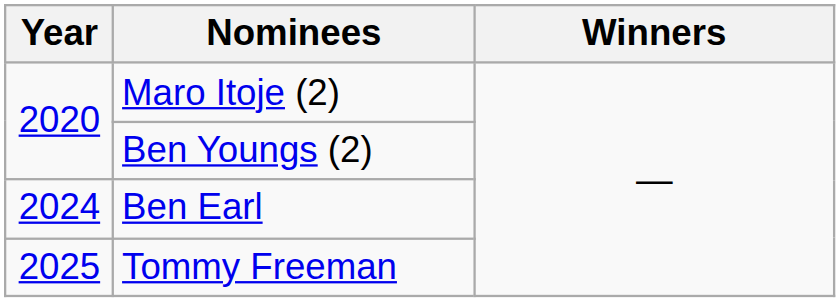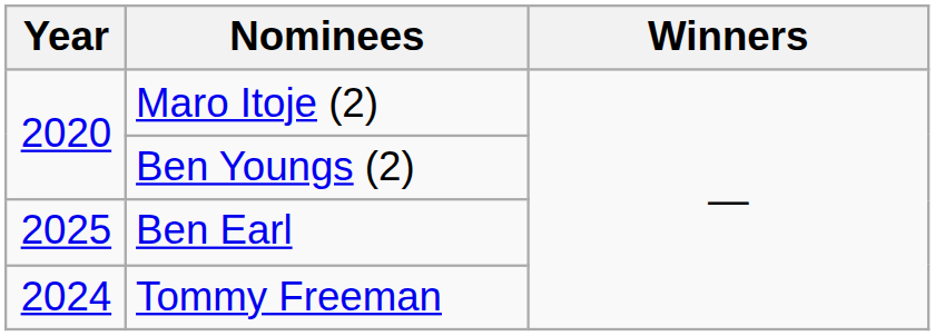 <table class="wikitable">
 <tr>
 <th width=40>Year</th>
 <th width=150>Nominees</th>
 <th width=150>Winners</th>
 </tr>
 <tr>
 <td rowspan=2 align=center><a href='#'>2020</a></td>
 <td><a href='#'>Maro Itoje</a> (2)</td>
 <td rowspan=4 align=center>—</td>
 </tr>
 <tr>
 <td><a href='#'>Ben Youngs</a> (2)</td>
 </tr>
 <tr>
-<td align=center><a href='#'>2024</a></td>
+<td align=center><a href='#'>2025</a></td>
 <td><a href='#'>Ben Earl</a></td>
 </tr>
 <tr>
-<td align=center><a href='#'>2025</a></td>
+<td align=center><a href='#'>2024</a></td>
 <td><a href='#'>Tommy Freeman</a></td>
 </tr>
 </table>
